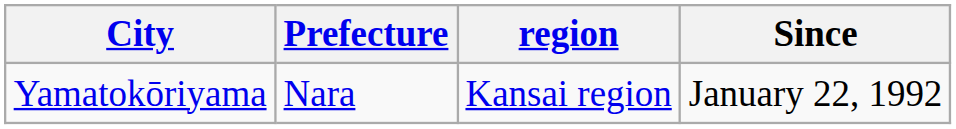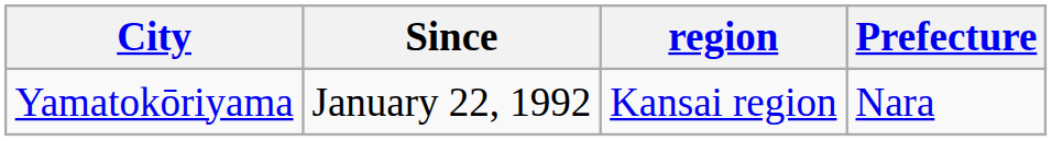 <table class="wikitable">
 <tr>
 <th><a href='#'>City</a></th>
+<th>Since</th>
+<th><a href='#'>region</a></th>
 <th><a href='#'>Prefecture</a></th>
-<th><a href='#'>region</a></th>
-<th>Since</th>
 </tr>
 <tr>
 <td><a href='#'>Yamatokōriyama</a></td>
+<td>January 22, 1992</td>
+<td><a href='#'>Kansai region</a></td>
 <td><a href='#'>Nara</a></td>
-<td><a href='#'>Kansai region</a></td>
-<td>January 22, 1992</td>
 </tr>
 </table>
